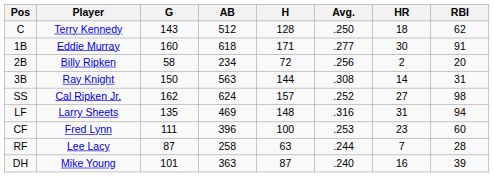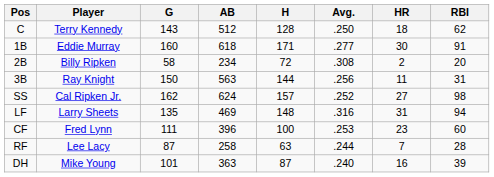 <table class="wikitable sortable">
 <tr>
 <th bgcolor="#DDDDFF" width="5%">Pos</th>
 <th bgcolor="#DDDDFF" width="16%">Player</th>
 <th bgcolor="#DDDDFF" width="9%">G</th>
 <th bgcolor="#DDDDFF" width="9%">AB</th>
 <th bgcolor="#DDDDFF" width="9%">H</th>
 <th bgcolor="#DDDDFF" width="9%">Avg.</th>
 <th bgcolor="#DDDDFF" width="9%">HR</th>
 <th bgcolor="#DDDDFF" width="9%">RBI</th>
 </tr>
 <tr align="center">
 <td>C</td>
 <td><a href='#'>Terry Kennedy</a></td>
 <td>143</td>
 <td>512</td>
 <td>128</td>
 <td>.250</td>
 <td>18</td>
 <td>62</td>
 </tr>
 <tr align="center">
 <td>1B</td>
 <td><a href='#'>Eddie Murray</a></td>
 <td>160</td>
 <td>618</td>
 <td>171</td>
 <td>.277</td>
 <td>30</td>
 <td>91</td>
 </tr>
 <tr align="center">
 <td>2B</td>
 <td><a href='#'>Billy Ripken</a></td>
 <td>58</td>
 <td>234</td>
 <td>72</td>
-<td>.256</td>
+<td>.308</td>
 <td>2</td>
 <td>20</td>
 </tr>
 <tr align="center">
 <td>3B</td>
 <td><a href='#'>Ray Knight</a></td>
 <td>150</td>
 <td>563</td>
 <td>144</td>
-<td>.308</td>
-<td>14</td>
+<td>.256</td>
+<td>11</td>
 <td>31</td>
 </tr>
 <tr align="center">
 <td>SS</td>
 <td><a href='#'>Cal Ripken Jr.</a></td>
 <td>162</td>
 <td>624</td>
 <td>157</td>
 <td>.252</td>
 <td>27</td>
 <td>98</td>
 </tr>
 <tr align="center">
 <td>LF</td>
 <td><a href='#'>Larry Sheets</a></td>
 <td>135</td>
 <td>469</td>
 <td>148</td>
 <td>.316</td>
 <td>31</td>
 <td>94</td>
 </tr>
 <tr align="center">
 <td>CF</td>
 <td><a href='#'>Fred Lynn</a></td>
 <td>111</td>
 <td>396</td>
 <td>100</td>
 <td>.253</td>
 <td>23</td>
 <td>60</td>
 </tr>
 <tr align="center">
 <td>RF</td>
 <td><a href='#'>Lee Lacy</a></td>
 <td>87</td>
 <td>258</td>
 <td>63</td>
 <td>.244</td>
 <td>7</td>
 <td>28</td>
 </tr>
 <tr align="center">
 <td>DH</td>
 <td><a href='#'>Mike Young</a></td>
 <td>101</td>
 <td>363</td>
 <td>87</td>
 <td>.240</td>
 <td>16</td>
 <td>39</td>
 </tr>
 </table>
